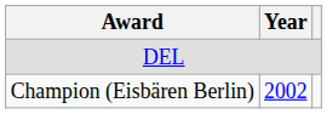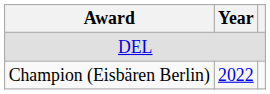 <table class="wikitable">
 <tr>
 <th>Award</th>
 <th>Year</th>
 <th></th>
 </tr>
 <tr ALIGN="center" bgcolor="#e0e0e0">
 <td colspan="3"><a href='#'>DEL</a></td>
 </tr>
 <tr>
 <td>Champion (Eisbären Berlin)</td>
-<td><a href='#'>2002</a></td>
+<td><a href='#'>2022</a></td>
 <td></td>
 </tr>
 </table>
